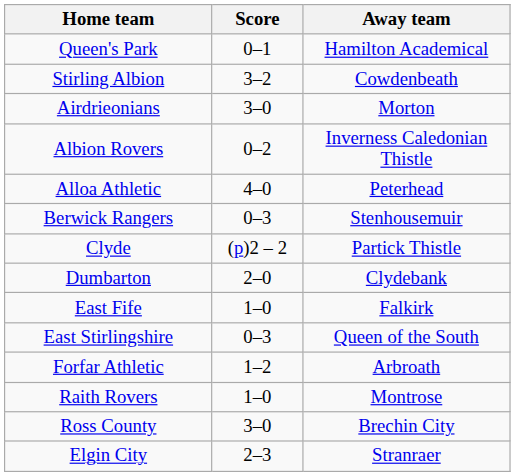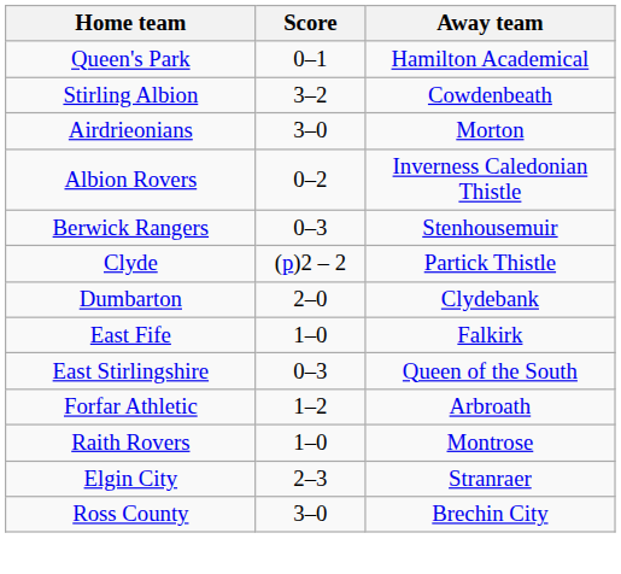 <table class="wikitable" style="text-align: center">
 <tr>
 <th width=170>Home team</th>
 <th width=70>Score</th>
 <th width=170>Away team</th>
 </tr>
 <tr>
 <td><a href='#'>Queen's Park</a></td>
 <td>0–1</td>
 <td><a href='#'>Hamilton Academical</a></td>
 </tr>
 <tr>
 <td><a href='#'>Stirling Albion</a></td>
 <td>3–2</td>
 <td><a href='#'>Cowdenbeath</a></td>
 </tr>
 <tr>
 <td><a href='#'>Airdrieonians</a></td>
 <td>3–0</td>
 <td><a href='#'>Morton</a></td>
 </tr>
 <tr>
 <td><a href='#'>Albion Rovers</a></td>
 <td>0–2</td>
 <td><a href='#'>Inverness Caledonian Thistle</a></td>
-</tr>
-<tr>
-<td><a href='#'>Alloa Athletic</a></td>
-<td>4–0</td>
-<td><a href='#'>Peterhead</a></td>
 </tr>
 <tr>
 <td><a href='#'>Berwick Rangers</a></td>
 <td>0–3</td>
 <td><a href='#'>Stenhousemuir</a></td>
 </tr>
 <tr>
 <td><a href='#'>Clyde</a></td>
 <td>(<a href='#'>p</a>)2 – 2</td>
 <td><a href='#'>Partick Thistle</a></td>
 </tr>
 <tr>
 <td><a href='#'>Dumbarton</a></td>
 <td>2–0</td>
 <td><a href='#'>Clydebank</a></td>
 </tr>
 <tr>
 <td><a href='#'>East Fife</a></td>
 <td>1–0</td>
 <td><a href='#'>Falkirk</a></td>
 </tr>
 <tr>
 <td><a href='#'>East Stirlingshire</a></td>
 <td>0–3</td>
 <td><a href='#'>Queen of the South</a></td>
 </tr>
 <tr>
 <td><a href='#'>Forfar Athletic</a></td>
 <td>1–2</td>
 <td><a href='#'>Arbroath</a></td>
 </tr>
 <tr>
 <td><a href='#'>Raith Rovers</a></td>
 <td>1–0</td>
 <td><a href='#'>Montrose</a></td>
 </tr>
 <tr>
+<td><a href='#'>Elgin City</a></td>
+<td>2–3</td>
+<td><a href='#'>Stranraer</a></td>
+</tr>
+<tr>
 <td><a href='#'>Ross County</a></td>
 <td>3–0</td>
 <td><a href='#'>Brechin City</a></td>
 </tr>
-<tr>
-<td><a href='#'>Elgin City</a></td>
-<td>2–3</td>
-<td><a href='#'>Stranraer</a></td>
-</tr>
 </table>
